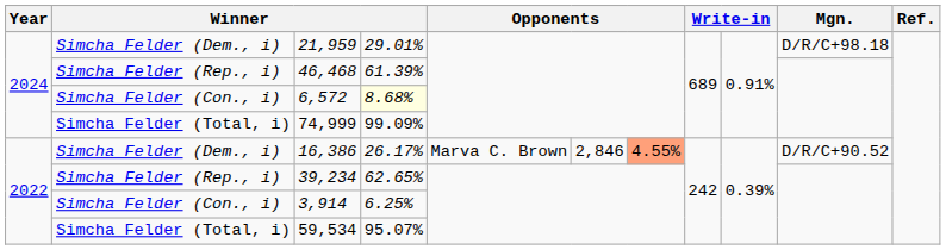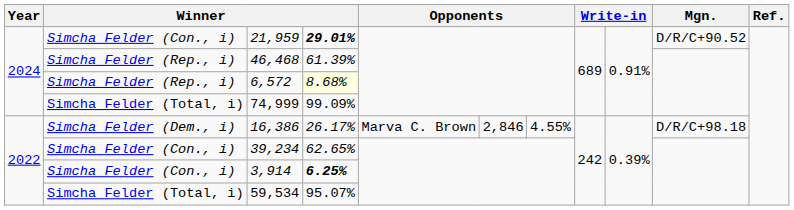 <table class="wikitable">
 <tr>
 <th>Year</th>
 <th colspan=3>Winner</th>
 <th colspan=3>Opponents</th>
 <th colspan=2><a href='#'>Write-in</a></th>
 <th>Mgn.</th>
 <th>Ref.</th>
 </tr>
 <tr>
 <td rowspan=4><a href='#'>2024</a></td>
-<td><em><a href='#'>Simcha Felder</a> (Dem., i)</em></td>
+<td><em><a href='#'>Simcha Felder</a> (Con., i)</em></td>
 <td><em>21,959</em></td>
-<td><em>29.01%</em></td>
+<td><strong><em>29.01%</em></strong></td>
 <td colspan=3 rowspan=4></td>
 <td rowspan=4>689</td>
 <td rowspan=4>0.91%</td>
-<td>D/R/C+98.18</td>
+<td>D/R/C+90.52</td>
 <td rowspan=8></td>
 </tr>
 <tr>
 <td><em><a href='#'>Simcha Felder</a> (Rep., i)</em></td>
 <td><em>46,468</em></td>
 <td><em>61.39%</em></td>
 </tr>
 <tr>
-<td><em><a href='#'>Simcha Felder</a> (Con., i)</em></td>
+<td><em><a href='#'>Simcha Felder</a> (Rep., i)</em></td>
 <td><em>6,572</em></td>
 <td style="background: lightyellow;"><em>8.68%</em></td>
 </tr>
 <tr>
 <td><a href='#'>Simcha Felder</a> (Total, i)</td>
 <td>74,999</td>
 <td>99.09%</td>
 </tr>
 <tr>
 <td rowspan=4><a href='#'>2022</a></td>
 <td><em><a href='#'>Simcha Felder</a> (Dem., i)</em></td>
 <td><em>16,386</em></td>
 <td><em>26.17%</em></td>
 <td>Marva C. Brown</td>
 <td>2,846</td>
-<td style="background: lightsalmon;">4.55%</td>
+<td>4.55%</td>
 <td rowspan=4>242</td>
 <td rowspan=4>0.39%</td>
-<td>D/R/C+90.52</td>
+<td>D/R/C+98.18</td>
 </tr>
 <tr>
-<td><em><a href='#'>Simcha Felder</a> (Rep., i)</em></td>
+<td><em><a href='#'>Simcha Felder</a> (Con., i)</em></td>
 <td><em>39,234</em></td>
 <td><em>62.65%</em></td>
 </tr>
 <tr>
 <td><em><a href='#'>Simcha Felder</a> (Con., i)</em></td>
 <td><em>3,914</em></td>
-<td><em>6.25%</em></td>
+<td><strong><em>6.25%</em></strong></td>
 </tr>
 <tr>
 <td><a href='#'>Simcha Felder</a> (Total, i)</td>
 <td>59,534</td>
 <td>95.07%</td>
 </tr>
 </table>
